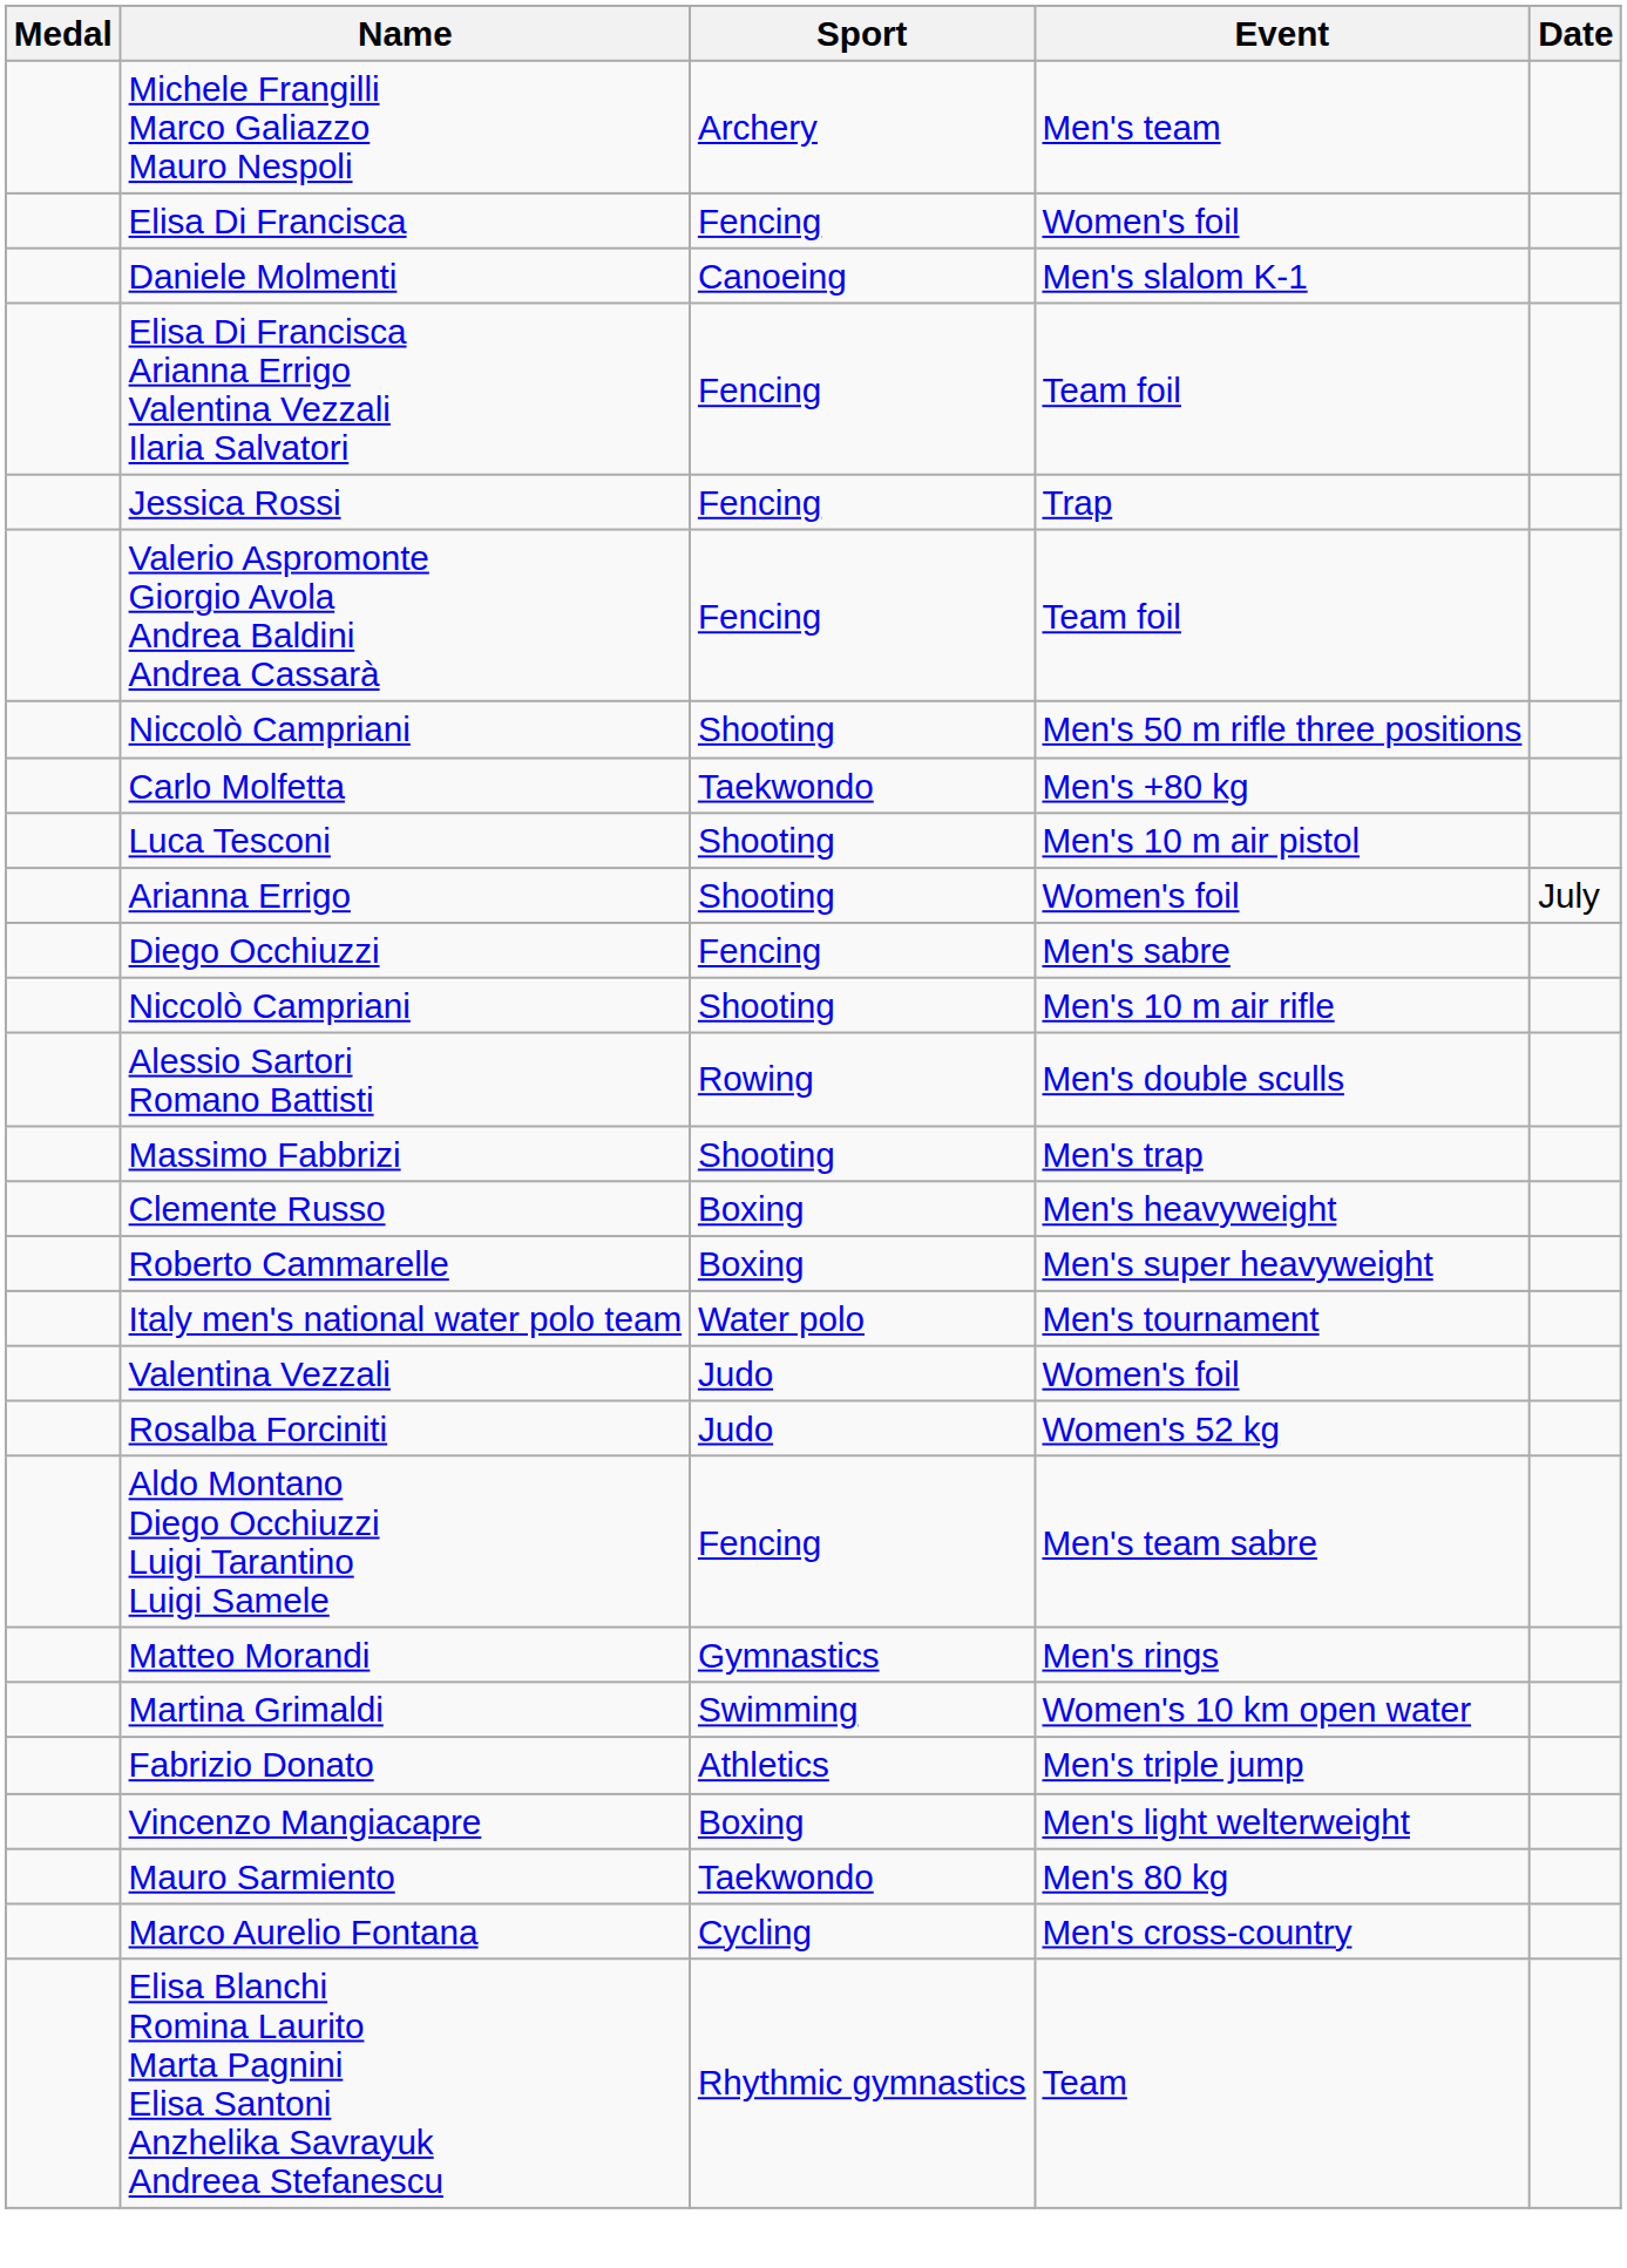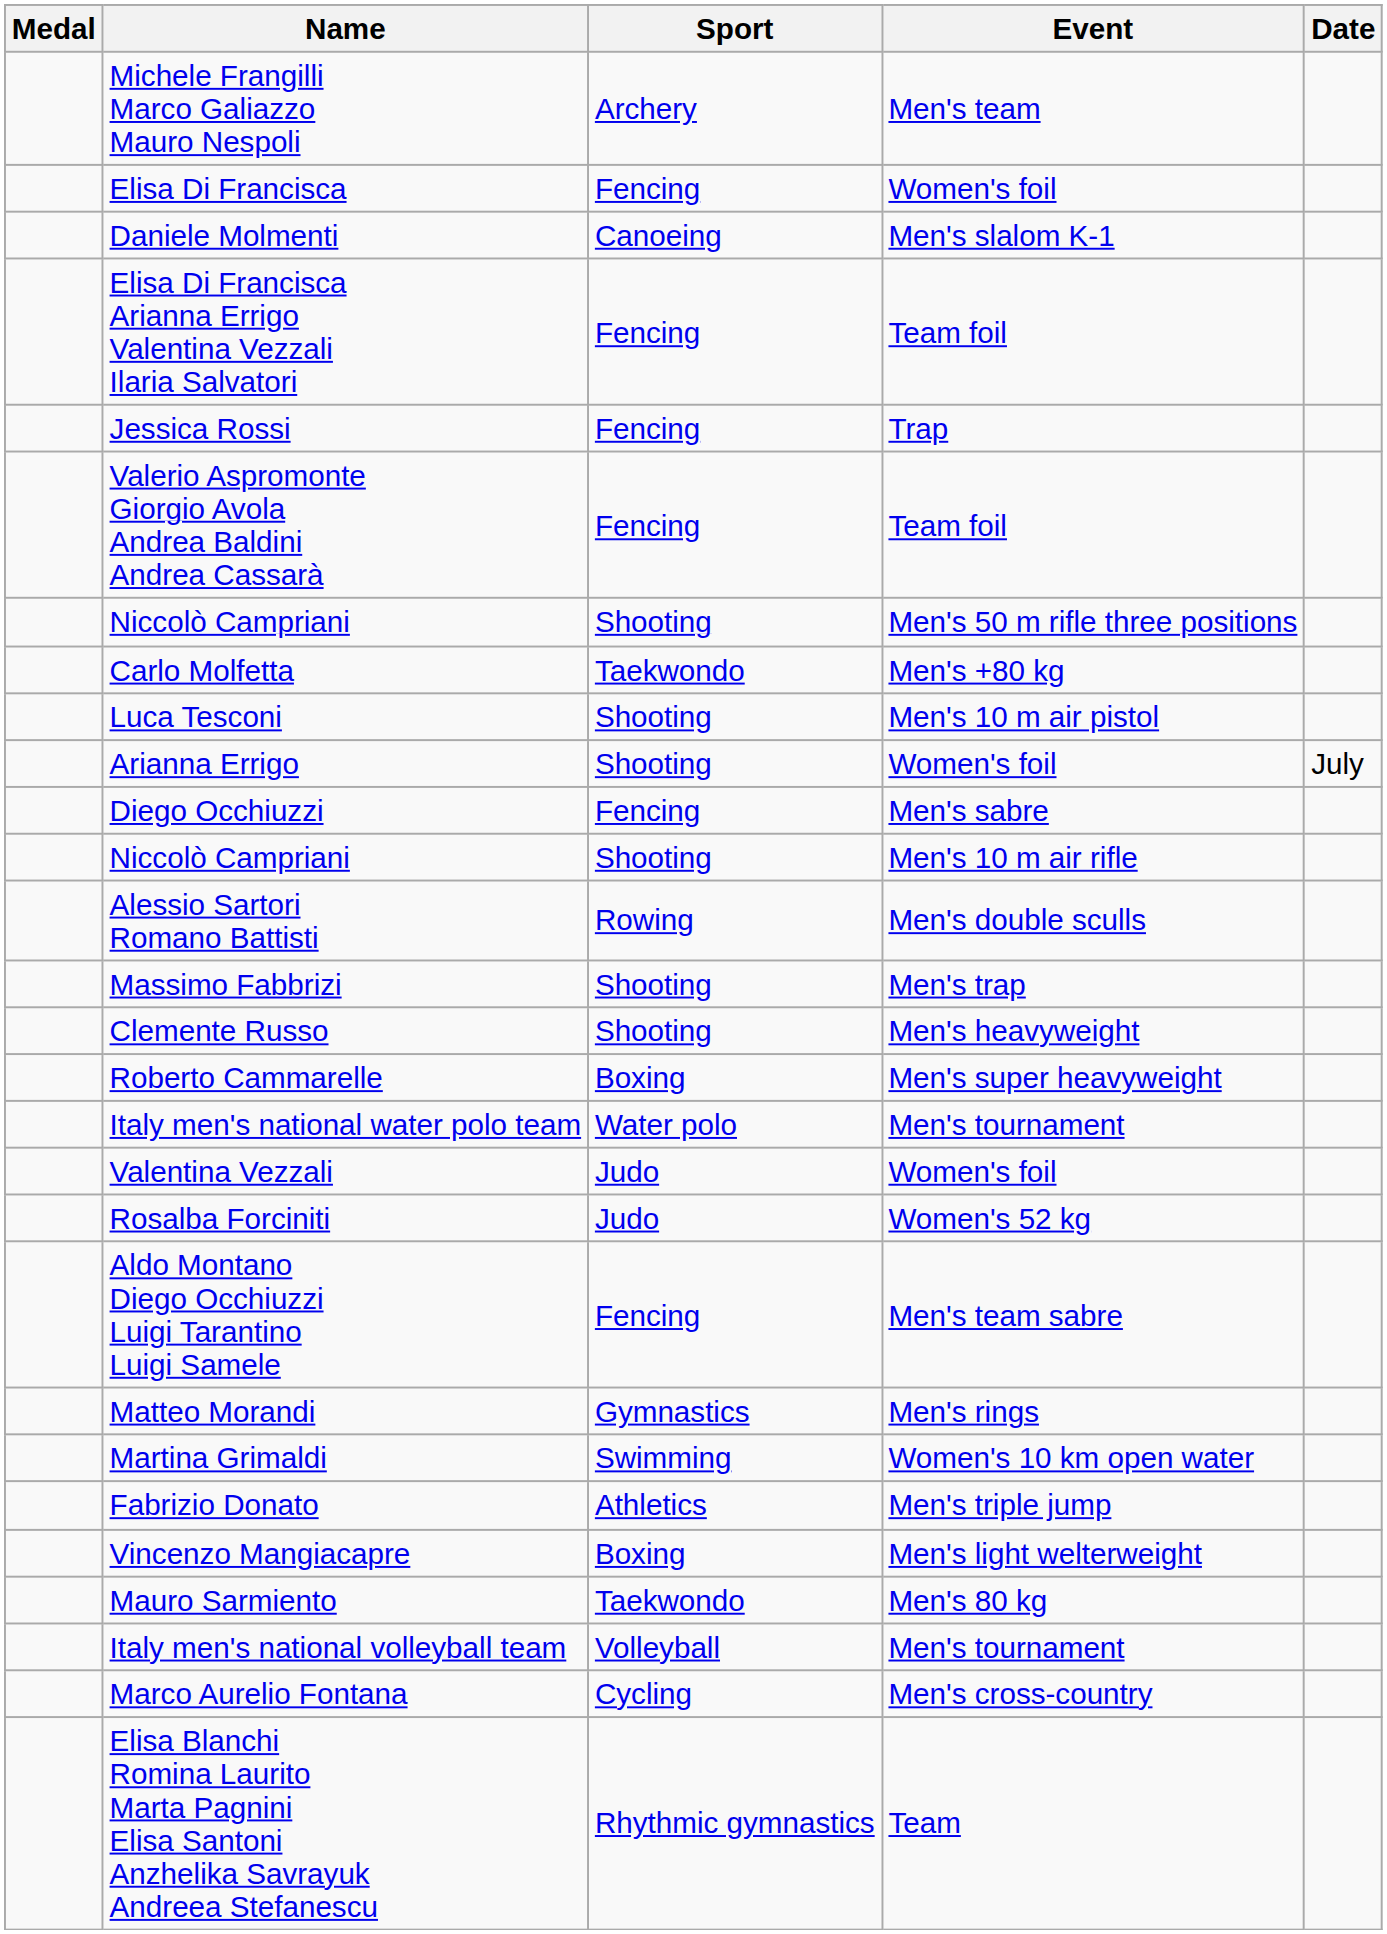 <table class="wikitable sortable" style="font-size: 95%;">
 <tr>
 <th>Medal</th>
 <th>Name</th>
 <th>Sport</th>
 <th>Event</th>
 <th>Date</th>
 </tr>
 <tr>
 <td></td>
 <td><a href='#'>Michele Frangilli</a><br><a href='#'>Marco Galiazzo</a><br><a href='#'>Mauro Nespoli</a></td>
 <td><a href='#'>Archery</a></td>
 <td><a href='#'>Men's team</a></td>
 <td></td>
 </tr>
 <tr>
 <td></td>
 <td><a href='#'>Elisa Di Francisca</a></td>
 <td><a href='#'>Fencing</a></td>
 <td><a href='#'>Women's foil</a></td>
 <td></td>
 </tr>
 <tr>
 <td></td>
 <td><a href='#'>Daniele Molmenti</a></td>
 <td><a href='#'>Canoeing</a></td>
 <td><a href='#'>Men's slalom K-1</a></td>
 <td></td>
 </tr>
 <tr>
 <td></td>
 <td><a href='#'>Elisa Di Francisca</a><br><a href='#'>Arianna Errigo</a><br><a href='#'>Valentina Vezzali</a><br><a href='#'>Ilaria Salvatori</a></td>
 <td><a href='#'>Fencing</a></td>
 <td><a href='#'>Team foil</a></td>
 <td></td>
 </tr>
 <tr>
 <td></td>
 <td><a href='#'>Jessica Rossi</a></td>
 <td><a href='#'>Fencing</a></td>
 <td><a href='#'>Trap</a></td>
 <td></td>
 </tr>
 <tr>
 <td></td>
 <td><a href='#'>Valerio Aspromonte</a><br><a href='#'>Giorgio Avola</a><br><a href='#'>Andrea Baldini</a><br><a href='#'>Andrea Cassarà</a></td>
 <td><a href='#'>Fencing</a></td>
 <td><a href='#'>Team foil</a></td>
 <td></td>
 </tr>
 <tr>
 <td></td>
 <td><a href='#'>Niccolò Campriani</a></td>
 <td><a href='#'>Shooting</a></td>
 <td><a href='#'>Men's 50 m rifle three positions</a></td>
 <td></td>
 </tr>
 <tr>
 <td></td>
 <td><a href='#'>Carlo Molfetta</a></td>
 <td><a href='#'>Taekwondo</a></td>
 <td><a href='#'>Men's +80 kg</a></td>
 <td></td>
 </tr>
 <tr>
 <td></td>
 <td><a href='#'>Luca Tesconi</a></td>
 <td><a href='#'>Shooting</a></td>
 <td><a href='#'>Men's 10 m air pistol</a></td>
 <td></td>
 </tr>
 <tr>
 <td></td>
 <td><a href='#'>Arianna Errigo</a></td>
 <td><a href='#'>Shooting</a></td>
 <td><a href='#'>Women's foil</a></td>
 <td> July</td>
 </tr>
 <tr>
 <td></td>
 <td><a href='#'>Diego Occhiuzzi</a></td>
 <td><a href='#'>Fencing</a></td>
 <td><a href='#'>Men's sabre</a></td>
 <td></td>
 </tr>
 <tr>
 <td></td>
 <td><a href='#'>Niccolò Campriani</a></td>
 <td><a href='#'>Shooting</a></td>
 <td><a href='#'>Men's 10 m air rifle</a></td>
 <td></td>
 </tr>
 <tr>
 <td></td>
 <td><a href='#'>Alessio Sartori</a><br><a href='#'>Romano Battisti</a></td>
 <td><a href='#'>Rowing</a></td>
 <td><a href='#'>Men's double sculls</a></td>
 <td></td>
 </tr>
 <tr>
 <td></td>
 <td><a href='#'>Massimo Fabbrizi</a></td>
 <td><a href='#'>Shooting</a></td>
 <td><a href='#'>Men's trap</a></td>
 <td></td>
 </tr>
 <tr>
 <td></td>
 <td><a href='#'>Clemente Russo</a></td>
-<td><a href='#'>Boxing</a></td>
+<td><a href='#'>Shooting</a></td>
 <td><a href='#'>Men's heavyweight</a></td>
 <td></td>
 </tr>
 <tr>
 <td></td>
 <td><a href='#'>Roberto Cammarelle</a></td>
 <td><a href='#'>Boxing</a></td>
 <td><a href='#'>Men's super heavyweight</a></td>
 <td></td>
 </tr>
 <tr>
 <td></td>
 <td><a href='#'>Italy men's national water polo team</a><br></td>
 <td><a href='#'>Water polo</a></td>
 <td><a href='#'>Men's tournament</a></td>
 <td></td>
 </tr>
 <tr>
 <td></td>
 <td><a href='#'>Valentina Vezzali</a></td>
 <td><a href='#'>Judo</a></td>
 <td><a href='#'>Women's foil</a></td>
 <td></td>
 </tr>
 <tr>
 <td></td>
 <td><a href='#'>Rosalba Forciniti</a></td>
 <td><a href='#'>Judo</a></td>
 <td><a href='#'>Women's 52 kg</a></td>
 <td></td>
 </tr>
 <tr>
 <td></td>
 <td><a href='#'>Aldo Montano</a><br><a href='#'>Diego Occhiuzzi</a><br><a href='#'>Luigi Tarantino</a><br><a href='#'>Luigi Samele</a></td>
 <td><a href='#'>Fencing</a></td>
 <td><a href='#'>Men's team sabre</a></td>
 <td></td>
 </tr>
 <tr>
 <td></td>
 <td><a href='#'>Matteo Morandi</a></td>
 <td><a href='#'>Gymnastics</a></td>
 <td><a href='#'>Men's rings</a></td>
 <td></td>
 </tr>
 <tr>
 <td></td>
 <td><a href='#'>Martina Grimaldi</a></td>
 <td><a href='#'>Swimming</a></td>
 <td><a href='#'>Women's 10 km open water</a></td>
 <td></td>
 </tr>
 <tr>
 <td></td>
 <td><a href='#'>Fabrizio Donato</a></td>
 <td><a href='#'>Athletics</a></td>
 <td><a href='#'>Men's triple jump</a></td>
 <td></td>
 </tr>
 <tr>
 <td></td>
 <td><a href='#'>Vincenzo Mangiacapre</a></td>
 <td><a href='#'>Boxing</a></td>
 <td><a href='#'>Men's light welterweight</a></td>
 <td></td>
 </tr>
 <tr>
 <td></td>
 <td><a href='#'>Mauro Sarmiento</a></td>
 <td><a href='#'>Taekwondo</a></td>
 <td><a href='#'>Men's 80 kg</a></td>
 <td></td>
 </tr>
 <tr>
 <td></td>
+<td><a href='#'>Italy men's national volleyball team</a><br></td>
+<td><a href='#'>Volleyball</a></td>
+<td><a href='#'>Men's tournament</a></td>
+<td></td>
+</tr>
+<tr>
+<td></td>
 <td><a href='#'>Marco Aurelio Fontana</a></td>
 <td><a href='#'>Cycling</a></td>
 <td><a href='#'>Men's cross-country</a></td>
 <td></td>
 </tr>
 <tr>
 <td></td>
 <td><a href='#'>Elisa Blanchi</a><br><a href='#'>Romina Laurito</a><br><a href='#'>Marta Pagnini</a><br><a href='#'>Elisa Santoni</a><br><a href='#'>Anzhelika Savrayuk</a><br><a href='#'>Andreea Stefanescu</a></td>
 <td><a href='#'>Rhythmic gymnastics</a></td>
 <td><a href='#'>Team</a></td>
 <td></td>
 </tr>
 </table>
